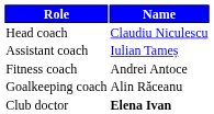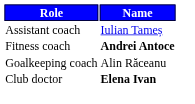 <table class="toccolours">
 <tr>
 <th style="background:#0000FF;color:#FFFFFF;border:1px solid #000000;">Role</th>
 <th style="background:#0000FF;color:#FFFFFF;border:1px solid #000000;">Name</th>
-</tr>
-<tr>
-<td>Head coach</td>
-<td> <a href='#'>Claudiu Niculescu</a></td>
 </tr>
 <tr>
 <td>Assistant coach</td>
 <td> <a href='#'>Iulian Tameș</a></td>
 </tr>
 <tr>
 <td>Fitness coach</td>
-<td> Andrei Antoce</td>
+<td><strong> Andrei Antoce</strong></td>
 </tr>
 <tr>
 <td>Goalkeeping coach</td>
 <td> Alin Răceanu</td>
 </tr>
 <tr>
 <td>Club doctor</td>
 <td><strong> Elena Ivan</strong></td>
 </tr>
 </table>
